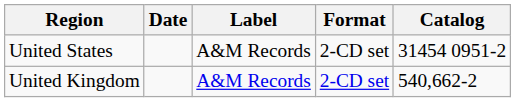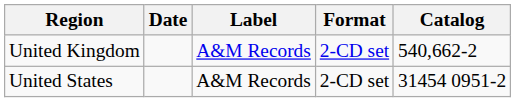 <table class="wikitable">
 <tr>
 <th>Region</th>
 <th>Date</th>
 <th>Label</th>
 <th>Format</th>
 <th>Catalog</th>
 </tr>
 <tr>
+<td>United Kingdom</td>
+<td></td>
+<td><a href='#'>A&M Records</a></td>
+<td><a href='#'>2-CD set</a></td>
+<td>540,662-2</td>
+</tr>
+<tr>
 <td>United States</td>
 <td></td>
 <td>A&M Records</td>
 <td>2-CD set</td>
 <td>31454 0951-2</td>
 </tr>
-<tr>
-<td>United Kingdom</td>
-<td></td>
-<td><a href='#'>A&M Records</a></td>
-<td><a href='#'>2-CD set</a></td>
-<td>540,662-2</td>
-</tr>
 </table>
